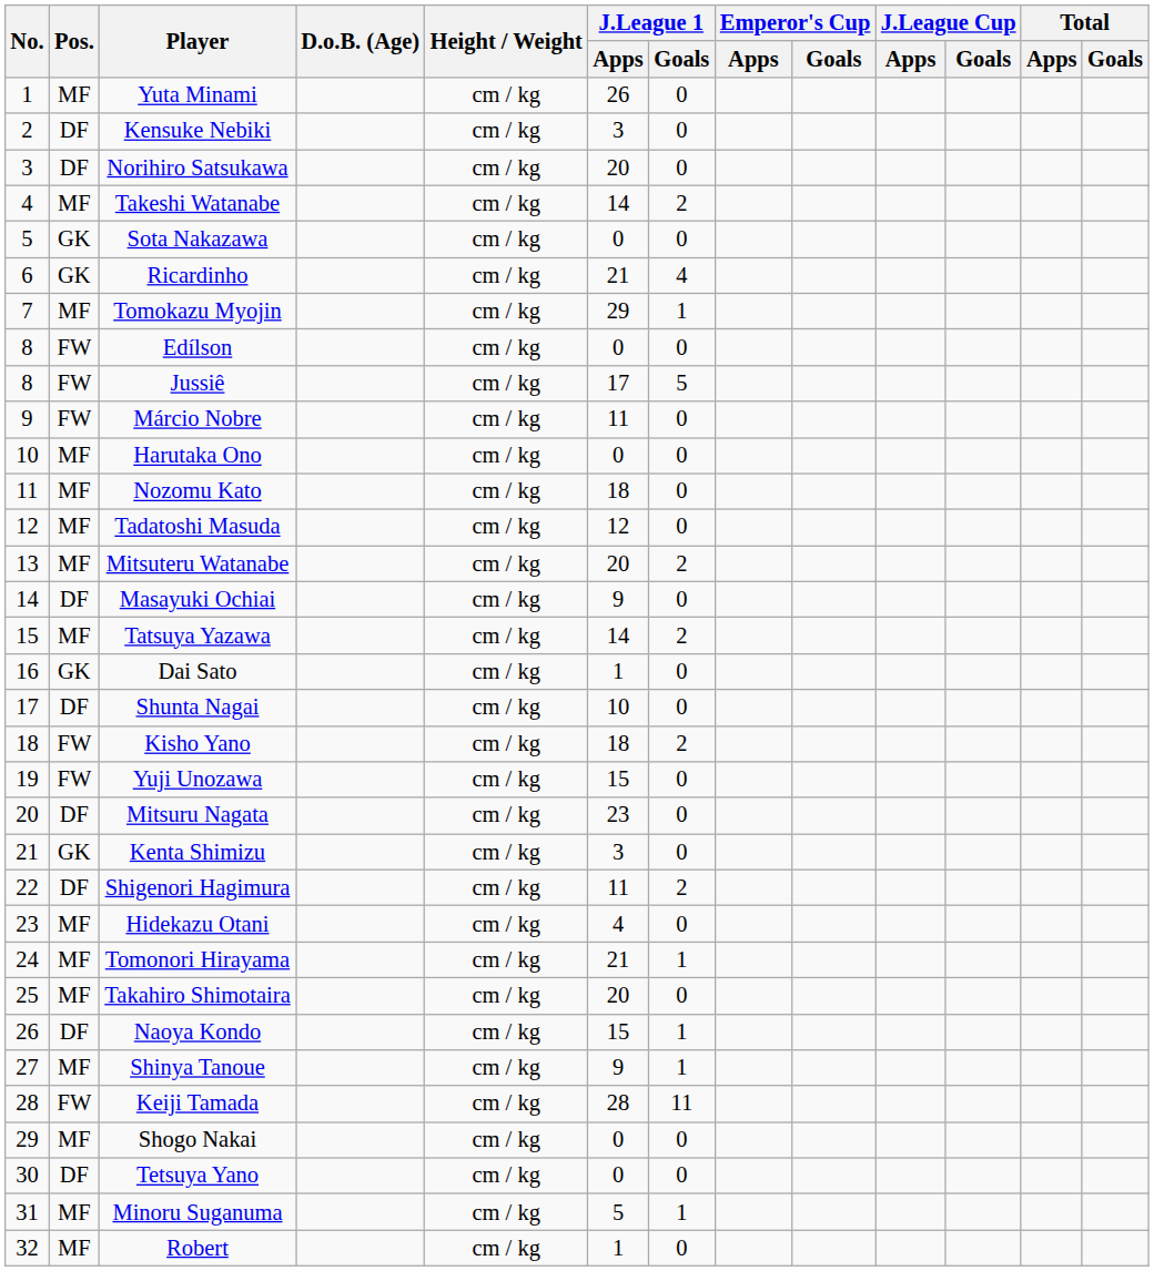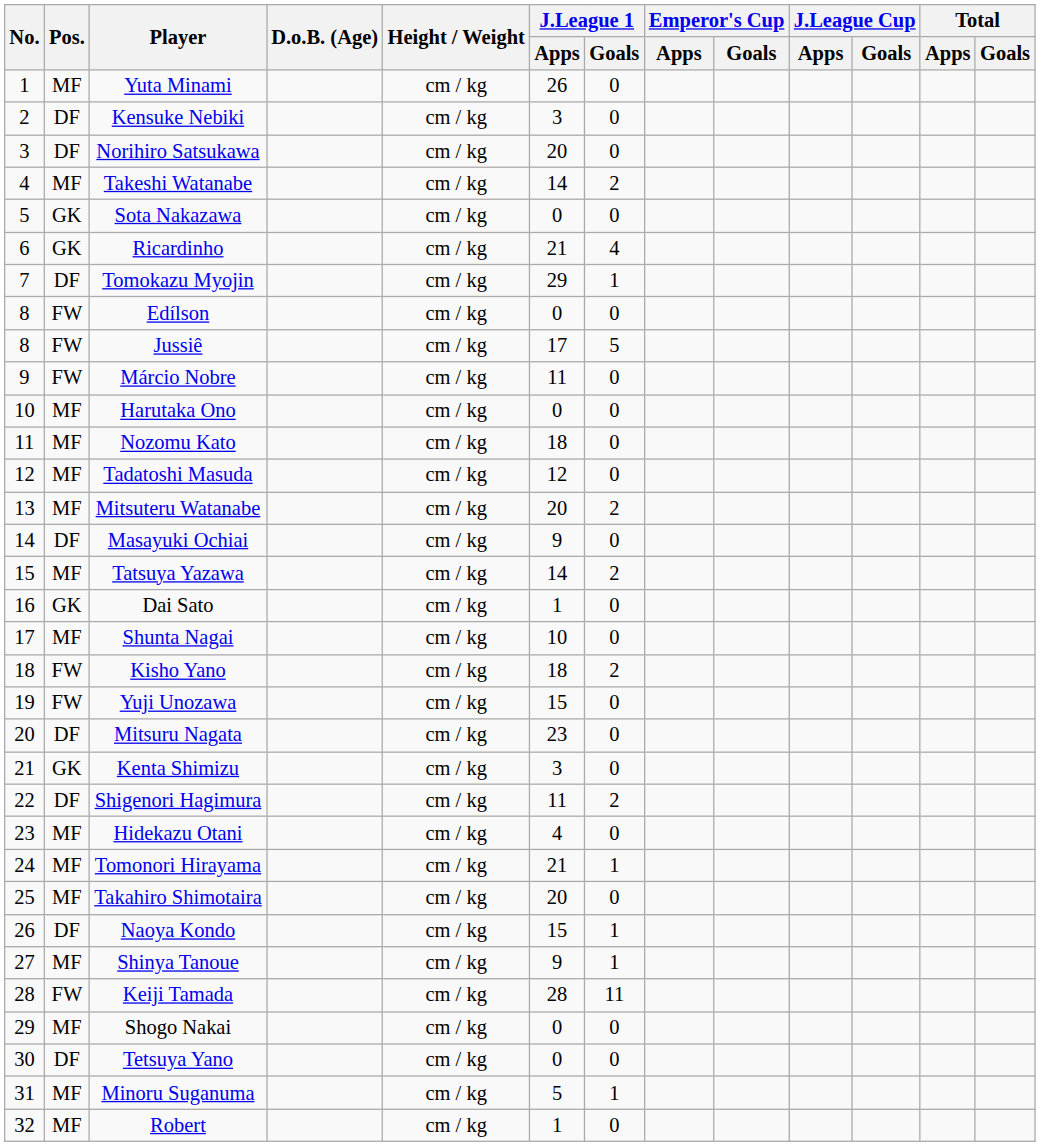 <table class="wikitable" style="text-align:center;">
 <tr>
 <th rowspan="2">No.</th>
 <th rowspan="2">Pos.</th>
 <th rowspan="2">Player</th>
 <th rowspan="2">D.o.B. (Age)</th>
 <th rowspan="2">Height / Weight</th>
 <th colspan="2"><a href='#'>J.League 1</a></th>
 <th colspan="2"><a href='#'>Emperor's Cup</a></th>
 <th colspan="2"><a href='#'>J.League Cup</a></th>
 <th colspan="2">Total</th>
 </tr>
 <tr>
 <th>Apps</th>
 <th>Goals</th>
 <th>Apps</th>
 <th>Goals</th>
 <th>Apps</th>
 <th>Goals</th>
 <th>Apps</th>
 <th>Goals</th>
 </tr>
 <tr>
 <td>1</td>
 <td>MF</td>
 <td><a href='#'>Yuta Minami</a></td>
 <td></td>
 <td>cm / kg</td>
 <td>26</td>
 <td>0</td>
 <td></td>
 <td></td>
 <td></td>
 <td></td>
 <td></td>
 <td></td>
 </tr>
 <tr>
 <td>2</td>
 <td>DF</td>
 <td><a href='#'>Kensuke Nebiki</a></td>
 <td></td>
 <td>cm / kg</td>
 <td>3</td>
 <td>0</td>
 <td></td>
 <td></td>
 <td></td>
 <td></td>
 <td></td>
 <td></td>
 </tr>
 <tr>
 <td>3</td>
 <td>DF</td>
 <td><a href='#'>Norihiro Satsukawa</a></td>
 <td></td>
 <td>cm / kg</td>
 <td>20</td>
 <td>0</td>
 <td></td>
 <td></td>
 <td></td>
 <td></td>
 <td></td>
 <td></td>
 </tr>
 <tr>
 <td>4</td>
 <td>MF</td>
 <td><a href='#'>Takeshi Watanabe</a></td>
 <td></td>
 <td>cm / kg</td>
 <td>14</td>
 <td>2</td>
 <td></td>
 <td></td>
 <td></td>
 <td></td>
 <td></td>
 <td></td>
 </tr>
 <tr>
 <td>5</td>
 <td>GK</td>
 <td><a href='#'>Sota Nakazawa</a></td>
 <td></td>
 <td>cm / kg</td>
 <td>0</td>
 <td>0</td>
 <td></td>
 <td></td>
 <td></td>
 <td></td>
 <td></td>
 <td></td>
 </tr>
 <tr>
 <td>6</td>
 <td>GK</td>
 <td><a href='#'>Ricardinho</a></td>
 <td></td>
 <td>cm / kg</td>
 <td>21</td>
 <td>4</td>
 <td></td>
 <td></td>
 <td></td>
 <td></td>
 <td></td>
 <td></td>
 </tr>
 <tr>
 <td>7</td>
-<td>MF</td>
+<td>DF</td>
 <td><a href='#'>Tomokazu Myojin</a></td>
 <td></td>
 <td>cm / kg</td>
 <td>29</td>
 <td>1</td>
 <td></td>
 <td></td>
 <td></td>
 <td></td>
 <td></td>
 <td></td>
 </tr>
 <tr>
 <td>8</td>
 <td>FW</td>
 <td><a href='#'>Edílson</a></td>
 <td></td>
 <td>cm / kg</td>
 <td>0</td>
 <td>0</td>
 <td></td>
 <td></td>
 <td></td>
 <td></td>
 <td></td>
 <td></td>
 </tr>
 <tr>
 <td>8</td>
 <td>FW</td>
 <td><a href='#'>Jussiê</a></td>
 <td></td>
 <td>cm / kg</td>
 <td>17</td>
 <td>5</td>
 <td></td>
 <td></td>
 <td></td>
 <td></td>
 <td></td>
 <td></td>
 </tr>
 <tr>
 <td>9</td>
 <td>FW</td>
 <td><a href='#'>Márcio Nobre</a></td>
 <td></td>
 <td>cm / kg</td>
 <td>11</td>
 <td>0</td>
 <td></td>
 <td></td>
 <td></td>
 <td></td>
 <td></td>
 <td></td>
 </tr>
 <tr>
 <td>10</td>
 <td>MF</td>
 <td><a href='#'>Harutaka Ono</a></td>
 <td></td>
 <td>cm / kg</td>
 <td>0</td>
 <td>0</td>
 <td></td>
 <td></td>
 <td></td>
 <td></td>
 <td></td>
 <td></td>
 </tr>
 <tr>
 <td>11</td>
 <td>MF</td>
 <td><a href='#'>Nozomu Kato</a></td>
 <td></td>
 <td>cm / kg</td>
 <td>18</td>
 <td>0</td>
 <td></td>
 <td></td>
 <td></td>
 <td></td>
 <td></td>
 <td></td>
 </tr>
 <tr>
 <td>12</td>
 <td>MF</td>
 <td><a href='#'>Tadatoshi Masuda</a></td>
 <td></td>
 <td>cm / kg</td>
 <td>12</td>
 <td>0</td>
 <td></td>
 <td></td>
 <td></td>
 <td></td>
 <td></td>
 <td></td>
 </tr>
 <tr>
 <td>13</td>
 <td>MF</td>
 <td><a href='#'>Mitsuteru Watanabe</a></td>
 <td></td>
 <td>cm / kg</td>
 <td>20</td>
 <td>2</td>
 <td></td>
 <td></td>
 <td></td>
 <td></td>
 <td></td>
 <td></td>
 </tr>
 <tr>
 <td>14</td>
 <td>DF</td>
 <td><a href='#'>Masayuki Ochiai</a></td>
 <td></td>
 <td>cm / kg</td>
 <td>9</td>
 <td>0</td>
 <td></td>
 <td></td>
 <td></td>
 <td></td>
 <td></td>
 <td></td>
 </tr>
 <tr>
 <td>15</td>
 <td>MF</td>
 <td><a href='#'>Tatsuya Yazawa</a></td>
 <td></td>
 <td>cm / kg</td>
 <td>14</td>
 <td>2</td>
 <td></td>
 <td></td>
 <td></td>
 <td></td>
 <td></td>
 <td></td>
 </tr>
 <tr>
 <td>16</td>
 <td>GK</td>
 <td>Dai Sato</td>
 <td></td>
 <td>cm / kg</td>
 <td>1</td>
 <td>0</td>
 <td></td>
 <td></td>
 <td></td>
 <td></td>
 <td></td>
 <td></td>
 </tr>
 <tr>
 <td>17</td>
-<td>DF</td>
+<td>MF</td>
 <td><a href='#'>Shunta Nagai</a></td>
 <td></td>
 <td>cm / kg</td>
 <td>10</td>
 <td>0</td>
 <td></td>
 <td></td>
 <td></td>
 <td></td>
 <td></td>
 <td></td>
 </tr>
 <tr>
 <td>18</td>
 <td>FW</td>
 <td><a href='#'>Kisho Yano</a></td>
 <td></td>
 <td>cm / kg</td>
 <td>18</td>
 <td>2</td>
 <td></td>
 <td></td>
 <td></td>
 <td></td>
 <td></td>
 <td></td>
 </tr>
 <tr>
 <td>19</td>
 <td>FW</td>
 <td><a href='#'>Yuji Unozawa</a></td>
 <td></td>
 <td>cm / kg</td>
 <td>15</td>
 <td>0</td>
 <td></td>
 <td></td>
 <td></td>
 <td></td>
 <td></td>
 <td></td>
 </tr>
 <tr>
 <td>20</td>
 <td>DF</td>
 <td><a href='#'>Mitsuru Nagata</a></td>
 <td></td>
 <td>cm / kg</td>
 <td>23</td>
 <td>0</td>
 <td></td>
 <td></td>
 <td></td>
 <td></td>
 <td></td>
 <td></td>
 </tr>
 <tr>
 <td>21</td>
 <td>GK</td>
 <td><a href='#'>Kenta Shimizu</a></td>
 <td></td>
 <td>cm / kg</td>
 <td>3</td>
 <td>0</td>
 <td></td>
 <td></td>
 <td></td>
 <td></td>
 <td></td>
 <td></td>
 </tr>
 <tr>
 <td>22</td>
 <td>DF</td>
 <td><a href='#'>Shigenori Hagimura</a></td>
 <td></td>
 <td>cm / kg</td>
 <td>11</td>
 <td>2</td>
 <td></td>
 <td></td>
 <td></td>
 <td></td>
 <td></td>
 <td></td>
 </tr>
 <tr>
 <td>23</td>
 <td>MF</td>
 <td><a href='#'>Hidekazu Otani</a></td>
 <td></td>
 <td>cm / kg</td>
 <td>4</td>
 <td>0</td>
 <td></td>
 <td></td>
 <td></td>
 <td></td>
 <td></td>
 <td></td>
 </tr>
 <tr>
 <td>24</td>
 <td>MF</td>
 <td><a href='#'>Tomonori Hirayama</a></td>
 <td></td>
 <td>cm / kg</td>
 <td>21</td>
 <td>1</td>
 <td></td>
 <td></td>
 <td></td>
 <td></td>
 <td></td>
 <td></td>
 </tr>
 <tr>
 <td>25</td>
 <td>MF</td>
 <td><a href='#'>Takahiro Shimotaira</a></td>
 <td></td>
 <td>cm / kg</td>
 <td>20</td>
 <td>0</td>
 <td></td>
 <td></td>
 <td></td>
 <td></td>
 <td></td>
 <td></td>
 </tr>
 <tr>
 <td>26</td>
 <td>DF</td>
 <td><a href='#'>Naoya Kondo</a></td>
 <td></td>
 <td>cm / kg</td>
 <td>15</td>
 <td>1</td>
 <td></td>
 <td></td>
 <td></td>
 <td></td>
 <td></td>
 <td></td>
 </tr>
 <tr>
 <td>27</td>
 <td>MF</td>
 <td><a href='#'>Shinya Tanoue</a></td>
 <td></td>
 <td>cm / kg</td>
 <td>9</td>
 <td>1</td>
 <td></td>
 <td></td>
 <td></td>
 <td></td>
 <td></td>
 <td></td>
 </tr>
 <tr>
 <td>28</td>
 <td>FW</td>
 <td><a href='#'>Keiji Tamada</a></td>
 <td></td>
 <td>cm / kg</td>
 <td>28</td>
 <td>11</td>
 <td></td>
 <td></td>
 <td></td>
 <td></td>
 <td></td>
 <td></td>
 </tr>
 <tr>
 <td>29</td>
 <td>MF</td>
 <td>Shogo Nakai</td>
 <td></td>
 <td>cm / kg</td>
 <td>0</td>
 <td>0</td>
 <td></td>
 <td></td>
 <td></td>
 <td></td>
 <td></td>
 <td></td>
 </tr>
 <tr>
 <td>30</td>
 <td>DF</td>
 <td><a href='#'>Tetsuya Yano</a></td>
 <td></td>
 <td>cm / kg</td>
 <td>0</td>
 <td>0</td>
 <td></td>
 <td></td>
 <td></td>
 <td></td>
 <td></td>
 <td></td>
 </tr>
 <tr>
 <td>31</td>
 <td>MF</td>
 <td><a href='#'>Minoru Suganuma</a></td>
 <td></td>
 <td>cm / kg</td>
 <td>5</td>
 <td>1</td>
 <td></td>
 <td></td>
 <td></td>
 <td></td>
 <td></td>
 <td></td>
 </tr>
 <tr>
 <td>32</td>
 <td>MF</td>
 <td><a href='#'>Robert</a></td>
 <td></td>
 <td>cm / kg</td>
 <td>1</td>
 <td>0</td>
 <td></td>
 <td></td>
 <td></td>
 <td></td>
 <td></td>
 <td></td>
 </tr>
 </table>
